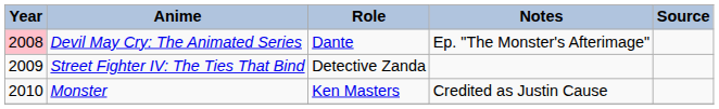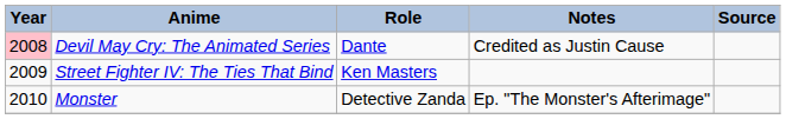 <table class="wikitable sortable plainrowheaders">
 <tr>
 <th style="background:#b0c4de;">Year</th>
 <th style="background:#b0c4de;">Anime</th>
 <th style="background:#b0c4de;">Role</th>
 <th style="background:#b0c4de;" class="unsortable">Notes</th>
 <th style="background:#b0c4de;" class="unsortable">Source</th>
 </tr>
 <tr>
 <td style="background: pink;">2008</td>
 <td><em><a href='#'>Devil May Cry: The Animated Series</a></em></td>
 <td><a href='#'>Dante</a></td>
-<td>Ep. "The Monster's Afterimage"</td>
+<td>Credited as Justin Cause</td>
 <td></td>
 </tr>
 <tr>
 <td>2009</td>
 <td><em><a href='#'>Street Fighter IV: The Ties That Bind</a></em></td>
-<td>Detective Zanda</td>
+<td><a href='#'>Ken Masters</a></td>
 <td></td>
 <td></td>
 </tr>
 <tr>
 <td>2010</td>
 <td><em><a href='#'>Monster</a></em></td>
-<td><a href='#'>Ken Masters</a></td>
-<td>Credited as Justin Cause</td>
+<td>Detective Zanda</td>
+<td>Ep. "The Monster's Afterimage"</td>
 <td></td>
 </tr>
 <tr>
 </tr>
 </table>
